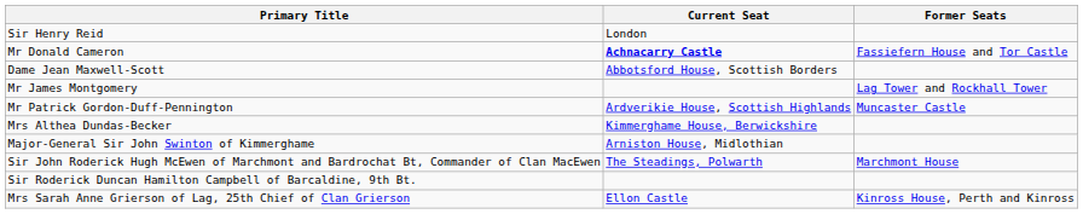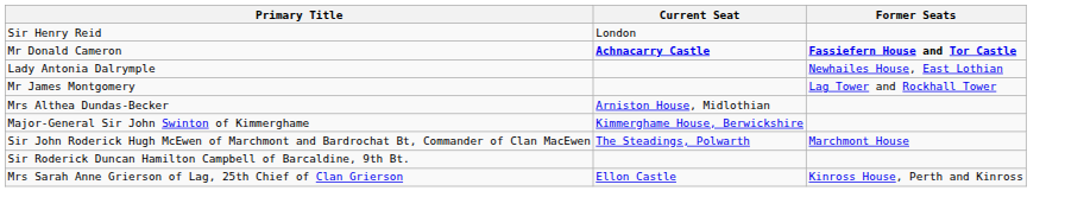 <table class="wikitable" style="text-align:left">
 <tr>
 <th>Primary Title</th>
 <th>Current Seat</th>
 <th>Former Seats</th>
 </tr>
 <tr>
 <td>Sir Henry Reid</td>
 <td>London</td>
 <td></td>
 </tr>
 <tr>
 <td>Mr Donald Cameron</td>
 <td><strong><a href='#'>Achnacarry Castle</a></strong></td>
-<td><a href='#'>Fassiefern House</a> and <a href='#'>Tor Castle</a></td>
+<td><strong><a href='#'>Fassiefern House</a> and <a href='#'>Tor Castle</a></strong></td>
 </tr>
 <tr>
-<td>Dame Jean Maxwell-Scott</td>
-<td><a href='#'>Abbotsford House</a>, Scottish Borders</td>
+<td>Lady Antonia Dalrymple</td>
 <td></td>
+<td><a href='#'>Newhailes House</a>, <a href='#'>East Lothian</a></td>
 </tr>
 <tr>
 <td>Mr James Montgomery</td>
 <td></td>
 <td><a href='#'>Lag Tower</a> and <a href='#'>Rockhall Tower</a></td>
 </tr>
 <tr>
-<td>Mr Patrick Gordon-Duff-Pennington</td>
-<td><a href='#'>Ardverikie House</a>, <a href='#'>Scottish Highlands</a></td>
-<td><a href='#'>Muncaster Castle</a></td>
-</tr>
-<tr>
 <td>Mrs Althea Dundas-Becker</td>
-<td><a href='#'>Kimmerghame House, Berwickshire</a></td>
+<td><a href='#'>Arniston House</a>, Midlothian</td>
 <td></td>
 </tr>
 <tr>
 <td>Major-General Sir John <a href='#'>Swinton</a> of Kimmerghame</td>
-<td><a href='#'>Arniston House</a>, Midlothian</td>
+<td><a href='#'>Kimmerghame House, Berwickshire</a></td>
 <td></td>
 </tr>
 <tr>
 <td>Sir John Roderick Hugh McEwen of Marchmont and Bardrochat Bt, Commander of Clan MacEwen</td>
 <td><a href='#'>The Steadings, Polwarth</a></td>
 <td><a href='#'>Marchmont House</a></td>
 </tr>
 <tr>
 <td>Sir Roderick Duncan Hamilton Campbell of Barcaldine, 9th Bt.</td>
 <td></td>
 </tr>
 <tr>
 <td>Mrs Sarah Anne Grierson of Lag, 25th Chief of <a href='#'>Clan Grierson</a></td>
 <td><a href='#'>Ellon Castle</a></td>
 <td><a href='#'>Kinross House</a>, Perth and Kinross</td>
 </tr>
 </table>
